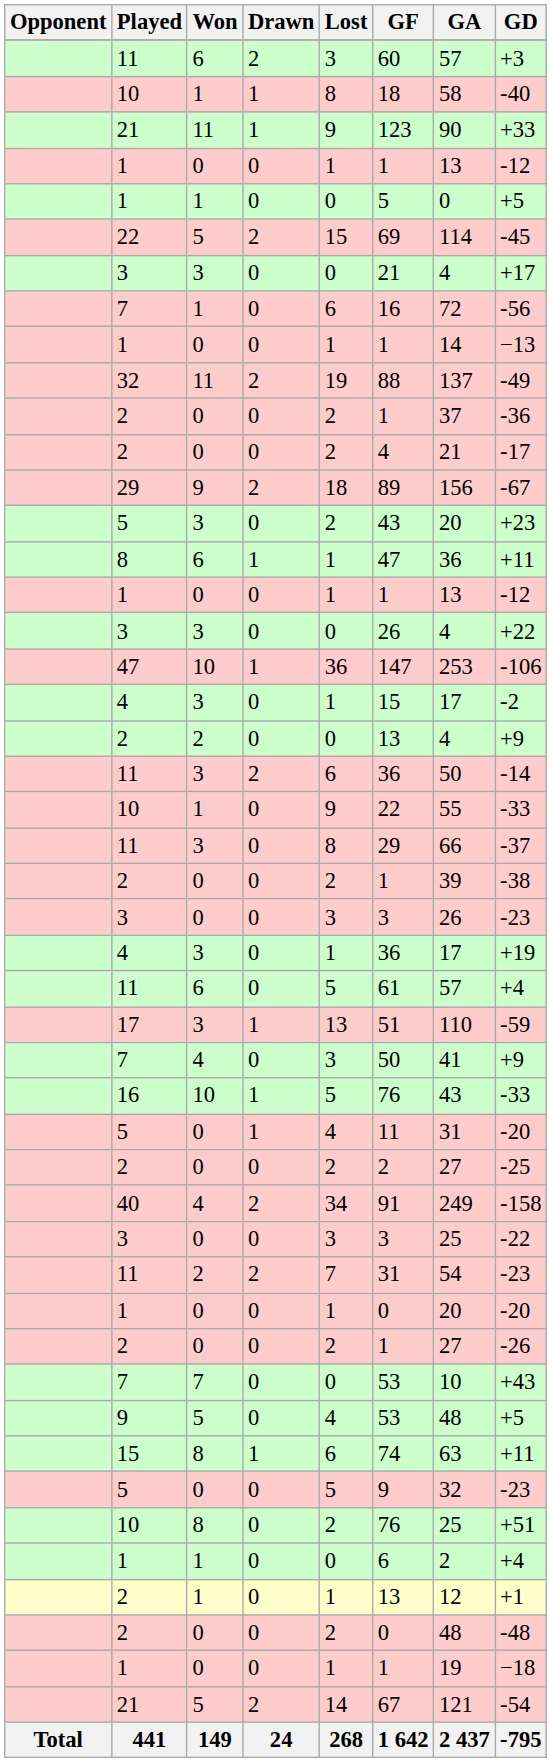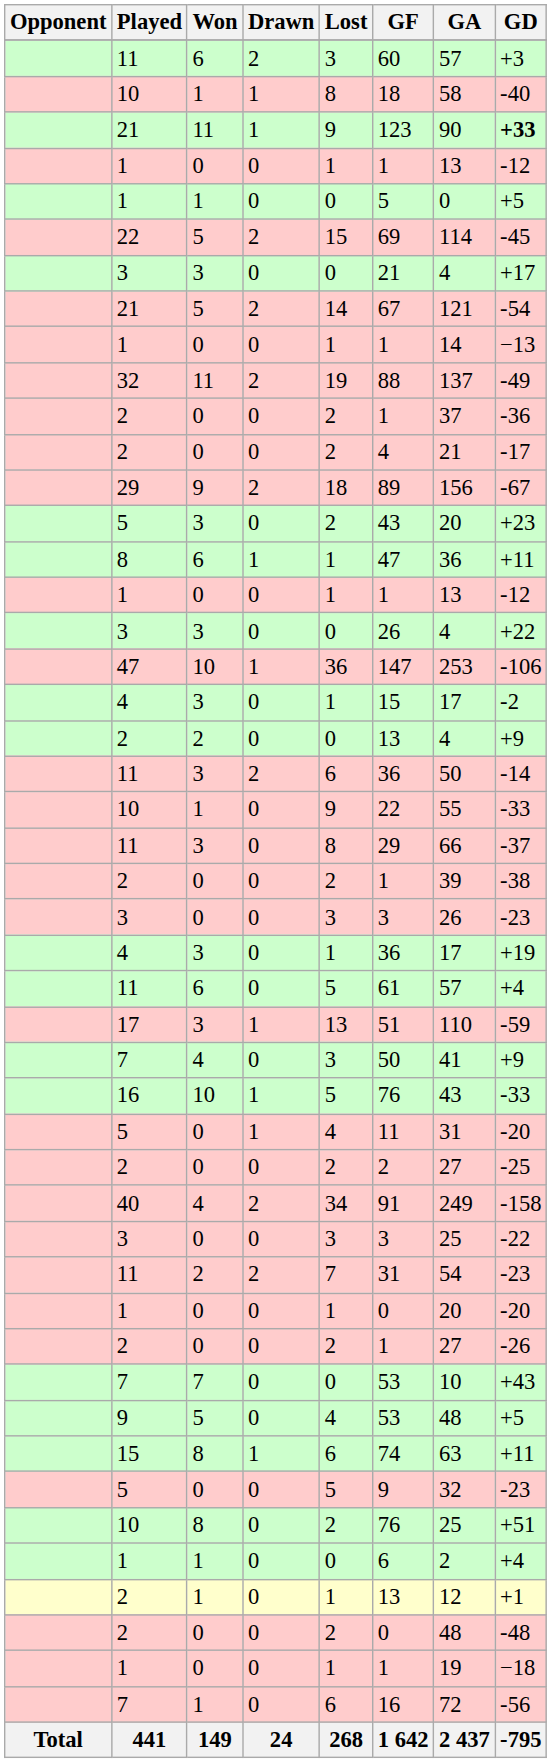 <table class="sortable wikitable">
 <tr>
 <th>Opponent</th>
 <th>Played</th>
 <th>Won</th>
 <th>Drawn</th>
 <th>Lost</th>
 <th>GF</th>
 <th>GA</th>
 <th>GD</th>
 </tr>
 <tr bgcolor="#d0ffd0" align="center">
 </tr>
 <tr bgcolor=#CCFFCC>
 <td></td>
 <td>11</td>
 <td>6</td>
 <td>2</td>
 <td>3</td>
 <td>60</td>
 <td>57</td>
 <td>+3</td>
 </tr>
 <tr bgcolor=#FFCCCC>
 <td></td>
 <td>10</td>
 <td>1</td>
 <td>1</td>
 <td>8</td>
 <td>18</td>
 <td>58</td>
 <td>-40</td>
 </tr>
 <tr bgcolor=#CCFFCC>
 <td></td>
 <td>21</td>
 <td>11</td>
 <td>1</td>
 <td>9</td>
 <td>123</td>
 <td>90</td>
-<td>+33</td>
+<td><strong>+33</strong></td>
 </tr>
 <tr bgcolor=#FFCCCC>
 <td></td>
 <td>1</td>
 <td>0</td>
 <td>0</td>
 <td>1</td>
 <td>1</td>
 <td>13</td>
 <td>-12</td>
 </tr>
 <tr bgcolor=#CCFFCC>
 <td></td>
 <td>1</td>
 <td>1</td>
 <td>0</td>
 <td>0</td>
 <td>5</td>
 <td>0</td>
 <td>+5</td>
 </tr>
 <tr bgcolor=#FFCCCC>
 <td></td>
 <td>22</td>
 <td>5</td>
 <td>2</td>
 <td>15</td>
 <td>69</td>
 <td>114</td>
 <td>-45</td>
 </tr>
 <tr bgcolor=#CCFFCC>
 <td></td>
 <td>3</td>
 <td>3</td>
 <td>0</td>
 <td>0</td>
 <td>21</td>
 <td>4</td>
 <td>+17</td>
 </tr>
 <tr bgcolor=#FFCCCC>
-<td></td>
-<td>7</td>
-<td>1</td>
-<td>0</td>
-<td>6</td>
-<td>16</td>
-<td>72</td>
-<td>-56</td>
+<td><em></em></td>
+<td>21</td>
+<td>5</td>
+<td>2</td>
+<td>14</td>
+<td>67</td>
+<td>121</td>
+<td>-54</td>
 </tr>
 <tr bgcolor=#FFCCCC>
 <td><em></em></td>
 <td>1</td>
 <td>0</td>
 <td>0</td>
 <td>1</td>
 <td>1</td>
 <td>14</td>
 <td>−13</td>
 </tr>
 <tr bgcolor=#FFCCCC>
 <td></td>
 <td>32</td>
 <td>11</td>
 <td>2</td>
 <td>19</td>
 <td>88</td>
 <td>137</td>
 <td>-49</td>
 </tr>
 <tr bgcolor=#FFCCCC>
 <td></td>
 <td>2</td>
 <td>0</td>
 <td>0</td>
 <td>2</td>
 <td>1</td>
 <td>37</td>
 <td>-36</td>
 </tr>
 <tr bgcolor=#FFCCCC>
 <td><em></em></td>
 <td>2</td>
 <td>0</td>
 <td>0</td>
 <td>2</td>
 <td>4</td>
 <td>21</td>
 <td>-17</td>
 </tr>
 <tr bgcolor=#FFCCCC>
 <td></td>
 <td>29</td>
 <td>9</td>
 <td>2</td>
 <td>18</td>
 <td>89</td>
 <td>156</td>
 <td>-67</td>
 </tr>
 <tr bgcolor=#CCFFCC>
 <td></td>
 <td>5</td>
 <td>3</td>
 <td>0</td>
 <td>2</td>
 <td>43</td>
 <td>20</td>
 <td>+23</td>
 </tr>
 <tr bgcolor=#CCFFCC>
 <td></td>
 <td>8</td>
 <td>6</td>
 <td>1</td>
 <td>1</td>
 <td>47</td>
 <td>36</td>
 <td>+11</td>
 </tr>
 <tr bgcolor=#FFCCCC>
 <td></td>
 <td>1</td>
 <td>0</td>
 <td>0</td>
 <td>1</td>
 <td>1</td>
 <td>13</td>
 <td>-12</td>
 </tr>
 <tr bgcolor=#CCFFCC>
 <td></td>
 <td>3</td>
 <td>3</td>
 <td>0</td>
 <td>0</td>
 <td>26</td>
 <td>4</td>
 <td>+22</td>
 </tr>
 <tr bgcolor=#FFCCCC>
 <td></td>
 <td>47</td>
 <td>10</td>
 <td>1</td>
 <td>36</td>
 <td>147</td>
 <td>253</td>
 <td>-106</td>
 </tr>
 <tr bgcolor=#CCFFCC>
 <td></td>
 <td>4</td>
 <td>3</td>
 <td>0</td>
 <td>1</td>
 <td>15</td>
 <td>17</td>
 <td>-2</td>
 </tr>
 <tr bgcolor=#CCFFCC>
 <td></td>
 <td>2</td>
 <td>2</td>
 <td>0</td>
 <td>0</td>
 <td>13</td>
 <td>4</td>
 <td>+9</td>
 </tr>
 <tr bgcolor=#FFCCCC>
 <td></td>
 <td>11</td>
 <td>3</td>
 <td>2</td>
 <td>6</td>
 <td>36</td>
 <td>50</td>
 <td>-14</td>
 </tr>
 <tr bgcolor=#FFCCCC>
 <td></td>
 <td>10</td>
 <td>1</td>
 <td>0</td>
 <td>9</td>
 <td>22</td>
 <td>55</td>
 <td>-33</td>
 </tr>
 <tr bgcolor=#FFCCCC>
 <td></td>
 <td>11</td>
 <td>3</td>
 <td>0</td>
 <td>8</td>
 <td>29</td>
 <td>66</td>
 <td>-37</td>
 </tr>
 <tr bgcolor=#FFCCCC>
 <td></td>
 <td>2</td>
 <td>0</td>
 <td>0</td>
 <td>2</td>
 <td>1</td>
 <td>39</td>
 <td>-38</td>
 </tr>
 <tr bgcolor=#FFCCCC>
 <td></td>
 <td>3</td>
 <td>0</td>
 <td>0</td>
 <td>3</td>
 <td>3</td>
 <td>26</td>
 <td>-23</td>
 </tr>
 <tr bgcolor=#CCFFCC>
 <td></td>
 <td>4</td>
 <td>3</td>
 <td>0</td>
 <td>1</td>
 <td>36</td>
 <td>17</td>
 <td>+19</td>
 </tr>
 <tr bgcolor=#CCFFCC>
 <td></td>
 <td>11</td>
 <td>6</td>
 <td>0</td>
 <td>5</td>
 <td>61</td>
 <td>57</td>
 <td>+4</td>
 </tr>
 <tr bgcolor=#FFCCCC>
 <td></td>
 <td>17</td>
 <td>3</td>
 <td>1</td>
 <td>13</td>
 <td>51</td>
 <td>110</td>
 <td>-59</td>
 </tr>
 <tr bgcolor=#CCFFCC>
 <td></td>
 <td>7</td>
 <td>4</td>
 <td>0</td>
 <td>3</td>
 <td>50</td>
 <td>41</td>
 <td>+9</td>
 </tr>
 <tr bgcolor=#CCFFCC>
 <td></td>
 <td>16</td>
 <td>10</td>
 <td>1</td>
 <td>5</td>
 <td>76</td>
 <td>43</td>
 <td>-33</td>
 </tr>
 <tr bgcolor=#FFCCCC>
 <td></td>
 <td>5</td>
 <td>0</td>
 <td>1</td>
 <td>4</td>
 <td>11</td>
 <td>31</td>
 <td>-20</td>
 </tr>
 <tr bgcolor=#FFCCCC>
 <td></td>
 <td>2</td>
 <td>0</td>
 <td>0</td>
 <td>2</td>
 <td>2</td>
 <td>27</td>
 <td>-25</td>
 </tr>
 <tr bgcolor=#FFCCCC>
 <td></td>
 <td>40</td>
 <td>4</td>
 <td>2</td>
 <td>34</td>
 <td>91</td>
 <td>249</td>
 <td>-158</td>
 </tr>
 <tr bgcolor=#FFCCCC>
 <td></td>
 <td>3</td>
 <td>0</td>
 <td>0</td>
 <td>3</td>
 <td>3</td>
 <td>25</td>
 <td>-22</td>
 </tr>
 <tr bgcolor=#FFCCCC>
 <td><em></em></td>
 <td>11</td>
 <td>2</td>
 <td>2</td>
 <td>7</td>
 <td>31</td>
 <td>54</td>
 <td>-23</td>
 </tr>
 <tr bgcolor=#FFCCCC>
 <td></td>
 <td>1</td>
 <td>0</td>
 <td>0</td>
 <td>1</td>
 <td>0</td>
 <td>20</td>
 <td>-20</td>
 </tr>
 <tr bgcolor=#FFCCCC>
 <td></td>
 <td>2</td>
 <td>0</td>
 <td>0</td>
 <td>2</td>
 <td>1</td>
 <td>27</td>
 <td>-26</td>
 </tr>
 <tr bgcolor=#CCFFCC>
 <td></td>
 <td>7</td>
 <td>7</td>
 <td>0</td>
 <td>0</td>
 <td>53</td>
 <td>10</td>
 <td>+43</td>
 </tr>
 <tr bgcolor=#CCFFCC>
 <td></td>
 <td>9</td>
 <td>5</td>
 <td>0</td>
 <td>4</td>
 <td>53</td>
 <td>48</td>
 <td>+5</td>
 </tr>
 <tr bgcolor=#CCFFCC>
 <td></td>
 <td>15</td>
 <td>8</td>
 <td>1</td>
 <td>6</td>
 <td>74</td>
 <td>63</td>
 <td>+11</td>
 </tr>
 <tr bgcolor=#FFCCCC>
 <td></td>
 <td>5</td>
 <td>0</td>
 <td>0</td>
 <td>5</td>
 <td>9</td>
 <td>32</td>
 <td>-23</td>
 </tr>
 <tr bgcolor=#CCFFCC>
 <td></td>
 <td>10</td>
 <td>8</td>
 <td>0</td>
 <td>2</td>
 <td>76</td>
 <td>25</td>
 <td>+51</td>
 </tr>
 <tr bgcolor=#CCFFCC>
 <td></td>
 <td>1</td>
 <td>1</td>
 <td>0</td>
 <td>0</td>
 <td>6</td>
 <td>2</td>
 <td>+4</td>
 </tr>
 <tr bgcolor=#FFFFCC>
 <td></td>
 <td>2</td>
 <td>1</td>
 <td>0</td>
 <td>1</td>
 <td>13</td>
 <td>12</td>
 <td>+1</td>
 </tr>
 <tr bgcolor=#FFCCCC>
 <td></td>
 <td>2</td>
 <td>0</td>
 <td>0</td>
 <td>2</td>
 <td>0</td>
 <td>48</td>
 <td>-48</td>
 </tr>
 <tr bgcolor=#FFCCCC>
 <td></td>
 <td>1</td>
 <td>0</td>
 <td>0</td>
 <td>1</td>
 <td>1</td>
 <td>19</td>
 <td>−18</td>
 </tr>
 <tr bgcolor=#FFCCCC>
-<td><em></em></td>
-<td>21</td>
-<td>5</td>
-<td>2</td>
-<td>14</td>
-<td>67</td>
-<td>121</td>
-<td>-54</td>
+<td></td>
+<td>7</td>
+<td>1</td>
+<td>0</td>
+<td>6</td>
+<td>16</td>
+<td>72</td>
+<td>-56</td>
 </tr>
 <tr>
 <th>Total</th>
 <th>441</th>
 <th>149</th>
 <th>24</th>
 <th>268</th>
 <th>1 642</th>
 <th>2 437</th>
 <th>-795</th>
 </tr>
 </table>
